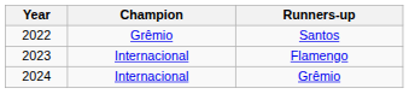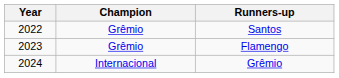 <table class="wikitable">
 <tr>
 <th width=70>Year</th>
 <th width=200>Champion</th>
 <th width=200>Runners-up</th>
 </tr>
 <tr>
 <td align=center>2022</td>
 <td align=center><a href='#'>Grêmio</a><br></td>
 <td align=center><a href='#'>Santos</a><br></td>
 </tr>
 <tr>
 <td align=center>2023</td>
-<td align=center><a href='#'>Internacional</a><br></td>
+<td align=center><a href='#'>Grêmio</a><br></td>
 <td align=center><a href='#'>Flamengo</a><br></td>
 </tr>
 <tr>
 <td align=center>2024</td>
 <td align=center><a href='#'>Internacional</a><br></td>
 <td align=center><a href='#'>Grêmio</a><br></td>
 </tr>
 </table>
